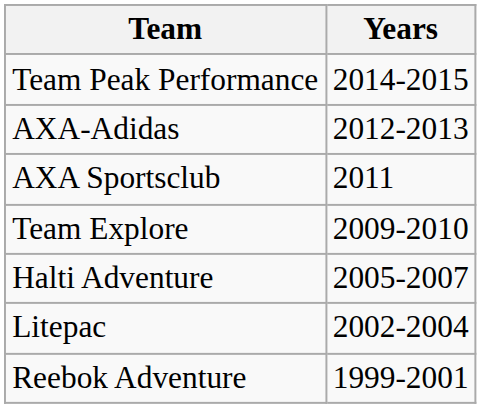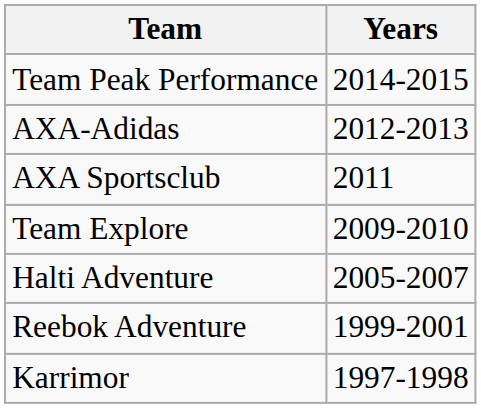 <table class="wikitable">
 <tr>
 <th>Team</th>
 <th>Years</th>
 </tr>
 <tr>
 <td>Team Peak Performance</td>
 <td>2014-2015</td>
 </tr>
 <tr>
 <td>AXA-Adidas</td>
 <td>2012-2013</td>
 </tr>
 <tr>
 <td>AXA Sportsclub       </td>
 <td>2011</td>
 </tr>
 <tr>
 <td>Team Explore</td>
 <td>2009-2010</td>
 </tr>
 <tr>
 <td>Halti Adventure</td>
 <td>2005-2007</td>
 </tr>
 <tr>
-<td>Litepac</td>
-<td>2002-2004</td>
-</tr>
-<tr>
 <td>Reebok Adventure</td>
 <td>1999-2001</td>
 </tr>
+<tr>
+<td>Karrimor</td>
+<td>1997-1998</td>
+</tr>
 </table>
